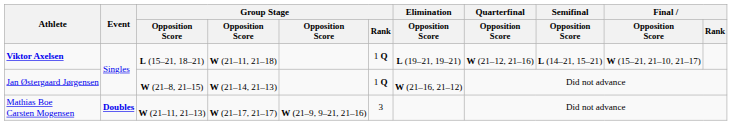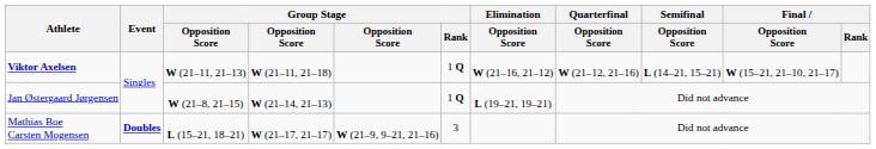 <table class="wikitable" style="font-size:90%">
 <tr>
 <th rowspan=2>Athlete</th>
 <th rowspan=2>Event</th>
 <th colspan=4>Group Stage</th>
 <th>Elimination</th>
 <th>Quarterfinal</th>
 <th>Semifinal</th>
 <th colspan=2>Final / </th>
 </tr>
 <tr style="font-size:95%">
 <th>Opposition<br>Score</th>
 <th>Opposition<br>Score</th>
 <th>Opposition<br>Score</th>
 <th>Rank</th>
 <th>Opposition<br>Score</th>
 <th>Opposition<br>Score</th>
 <th>Opposition<br>Score</th>
 <th>Opposition<br>Score</th>
 <th>Rank</th>
 </tr>
 <tr align=center>
 <td align=left><strong><a href='#'>Viktor Axelsen</a></strong></td>
 <td align=left rowspan=2><a href='#'>Singles</a></td>
-<td><br><strong>L</strong> (15–21, 18–21)</td>
+<td><br><strong>W</strong> (21–11, 21–13)</td>
 <td><br><strong>W</strong> (21–11, 21–18)</td>
 <td></td>
 <td>1 <strong>Q</strong></td>
-<td><br><strong>L</strong> (19–21, 19–21)</td>
+<td><br><strong>W</strong> (21–16, 21–12)</td>
 <td><br><strong>W</strong> (21–12, 21–16)</td>
 <td><br><strong>L</strong> (14–21, 15–21)</td>
 <td><br><strong>W</strong> (15–21, 21–10, 21–17)</td>
 <td></td>
 </tr>
 <tr align=center>
 <td align=left><a href='#'>Jan Østergaard Jørgensen</a></td>
 <td><br><strong>W</strong> (21–8, 21–15)</td>
 <td><br><strong>W</strong> (21–14, 21–13)</td>
 <td></td>
 <td>1 <strong>Q</strong></td>
-<td><br><strong>W</strong> (21–16, 21–12)</td>
+<td><br><strong>L</strong> (19–21, 19–21)</td>
 <td colspan=4>Did not advance</td>
 </tr>
 <tr align=center>
 <td align=left><a href='#'>Mathias Boe</a><br><a href='#'>Carsten Mogensen</a></td>
 <td align=left><strong><a href='#'>Doubles</a></strong></td>
-<td><br><strong>W</strong> (21–11, 21–13)</td>
+<td><br><strong>L</strong> (15–21, 18–21)</td>
 <td><br><strong>W</strong> (21–17, 21–17)</td>
 <td><br><strong>W</strong> (21–9, 9–21, 21–16)</td>
 <td>3</td>
 <td></td>
 <td colspan=4>Did not advance</td>
 </tr>
 </table>
